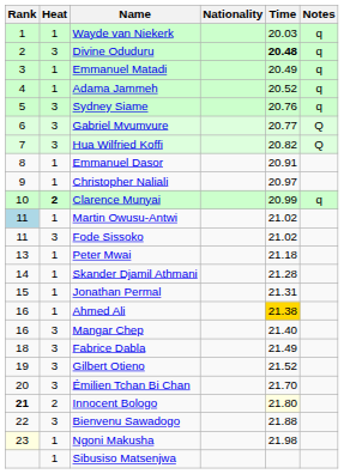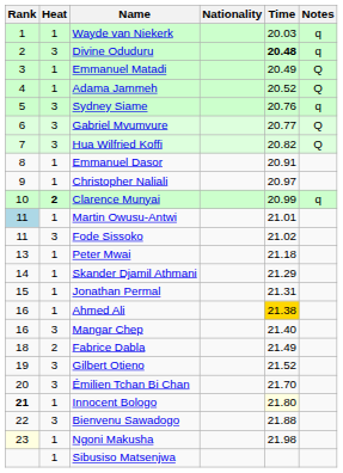 <table class="wikitable sortable" style="text-align:center">
 <tr>
 <th>Rank</th>
 <th>Heat</th>
 <th>Name</th>
 <th>Nationality</th>
 <th>Time</th>
 <th>Notes</th>
 </tr>
 <tr bgcolor=ccffcc>
 <td>1</td>
 <td>1</td>
 <td align=left><a href='#'>Wayde van Niekerk</a></td>
 <td align=left></td>
 <td>20.03</td>
 <td>q</td>
 </tr>
 <tr bgcolor=ccffcc>
 <td>2</td>
 <td>3</td>
 <td align=left><a href='#'>Divine Oduduru</a></td>
 <td align=left></td>
 <td><strong>20.48</strong></td>
 <td>q</td>
 </tr>
 <tr bgcolor=ccffcc>
 <td>3</td>
 <td>1</td>
 <td align=left><a href='#'>Emmanuel Matadi</a></td>
 <td align=left></td>
 <td>20.49</td>
-<td>q</td>
+<td>Q</td>
 </tr>
 <tr bgcolor=ccffcc>
 <td>4</td>
 <td>1</td>
 <td align=left><a href='#'>Adama Jammeh</a></td>
 <td align=left></td>
 <td>20.52</td>
-<td>q</td>
+<td>Q</td>
 </tr>
 <tr bgcolor=ccffcc>
 <td>5</td>
 <td>3</td>
 <td align=left><a href='#'>Sydney Siame</a></td>
 <td align=left></td>
 <td>20.76</td>
 <td>q</td>
 </tr>
 <tr bgcolor=ddffdd>
 <td>6</td>
 <td>3</td>
 <td align=left><a href='#'>Gabriel Mvumvure</a></td>
 <td align=left></td>
 <td>20.77</td>
 <td>Q</td>
 </tr>
 <tr bgcolor=ddffdd>
 <td>7</td>
 <td>3</td>
 <td align=left><a href='#'>Hua Wilfried Koffi</a></td>
 <td align=left></td>
 <td>20.82</td>
 <td>Q</td>
 </tr>
 <tr>
 <td>8</td>
 <td>1</td>
 <td align=left><a href='#'>Emmanuel Dasor</a></td>
 <td align=left></td>
 <td>20.91</td>
 <td></td>
 </tr>
 <tr>
 <td>9</td>
 <td>1</td>
 <td align=left><a href='#'>Christopher Naliali</a></td>
 <td align=left></td>
 <td>20.97</td>
 <td></td>
 </tr>
 <tr bgcolor=ccffcc>
 <td>10</td>
 <td><strong>2</strong></td>
 <td align=left><a href='#'>Clarence Munyai</a></td>
 <td align=left></td>
 <td>20.99</td>
 <td>q</td>
 </tr>
 <tr>
 <td style="background: lightblue;">11</td>
 <td>1</td>
 <td align=left><a href='#'>Martin Owusu-Antwi</a></td>
 <td align=left></td>
-<td>21.02</td>
+<td>21.01</td>
 <td></td>
 </tr>
 <tr>
 <td>11</td>
 <td>3</td>
 <td align=left><a href='#'>Fode Sissoko</a></td>
 <td align=left></td>
 <td>21.02</td>
 <td></td>
 </tr>
 <tr>
 <td>13</td>
 <td>1</td>
 <td align=left><a href='#'>Peter Mwai</a></td>
 <td align=left></td>
 <td>21.18</td>
 <td></td>
 </tr>
 <tr>
 <td>14</td>
 <td>1</td>
 <td align=left><a href='#'>Skander Djamil Athmani</a></td>
 <td align=left></td>
-<td>21.28</td>
+<td>21.29</td>
 <td></td>
 </tr>
 <tr>
 <td>15</td>
 <td>1</td>
 <td align=left><a href='#'>Jonathan Permal</a></td>
 <td align=left></td>
 <td>21.31</td>
 <td></td>
 </tr>
 <tr>
 <td>16</td>
 <td>1</td>
 <td align=left><a href='#'>Ahmed Ali</a></td>
 <td align=left></td>
 <td style="background: gold;">21.38</td>
 <td></td>
 </tr>
 <tr>
 <td>16</td>
 <td>3</td>
 <td align=left><a href='#'>Mangar Chep</a></td>
 <td align=left></td>
 <td>21.40</td>
 <td></td>
 </tr>
 <tr>
 <td>18</td>
-<td>3</td>
+<td>2</td>
 <td align=left><a href='#'>Fabrice Dabla</a></td>
 <td align=left></td>
 <td>21.49</td>
 <td></td>
 </tr>
 <tr>
 <td>19</td>
 <td>3</td>
 <td align=left><a href='#'>Gilbert Otieno</a></td>
 <td align=left></td>
 <td>21.52</td>
 <td></td>
 </tr>
 <tr>
 <td>20</td>
 <td>3</td>
 <td align=left><a href='#'>Émilien Tchan Bi Chan</a></td>
 <td align=left></td>
 <td>21.70</td>
 <td></td>
 </tr>
 <tr>
 <td><strong>21</strong></td>
-<td>2</td>
+<td>1</td>
 <td align=left><a href='#'>Innocent Bologo</a></td>
 <td align=left></td>
 <td style="background: lightyellow;">21.80</td>
 <td></td>
 </tr>
 <tr>
 <td>22</td>
 <td>3</td>
 <td align=left><a href='#'>Bienvenu Sawadogo</a></td>
 <td align=left></td>
 <td>21.88</td>
 <td></td>
 </tr>
 <tr>
 <td style="background: lightyellow;">23</td>
 <td>1</td>
 <td align=left><a href='#'>Ngoni Makusha</a></td>
 <td align=left></td>
 <td>21.98</td>
 <td></td>
 </tr>
 <tr>
 <td></td>
 <td>1</td>
 <td align=left><a href='#'>Sibusiso Matsenjwa</a></td>
 <td align=left></td>
 <td></td>
 <td></td>
 </tr>
 </table>
